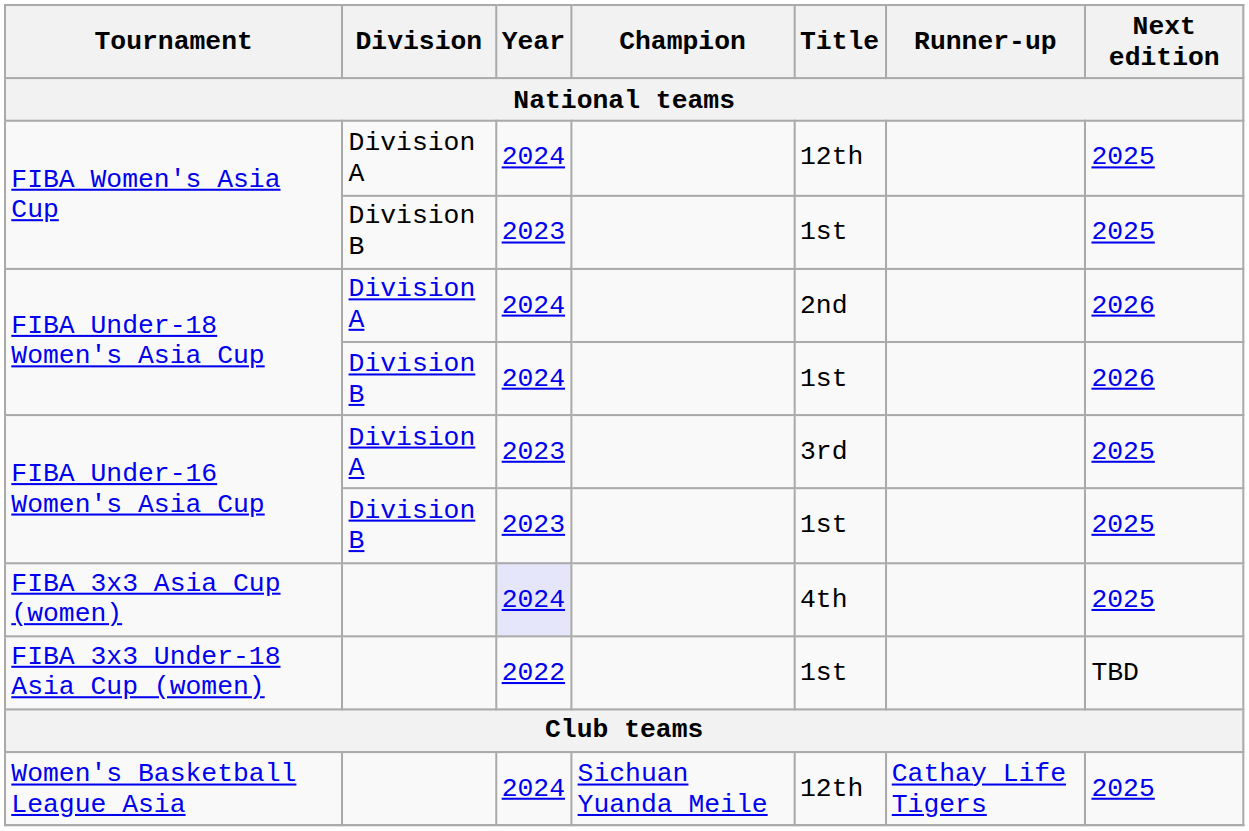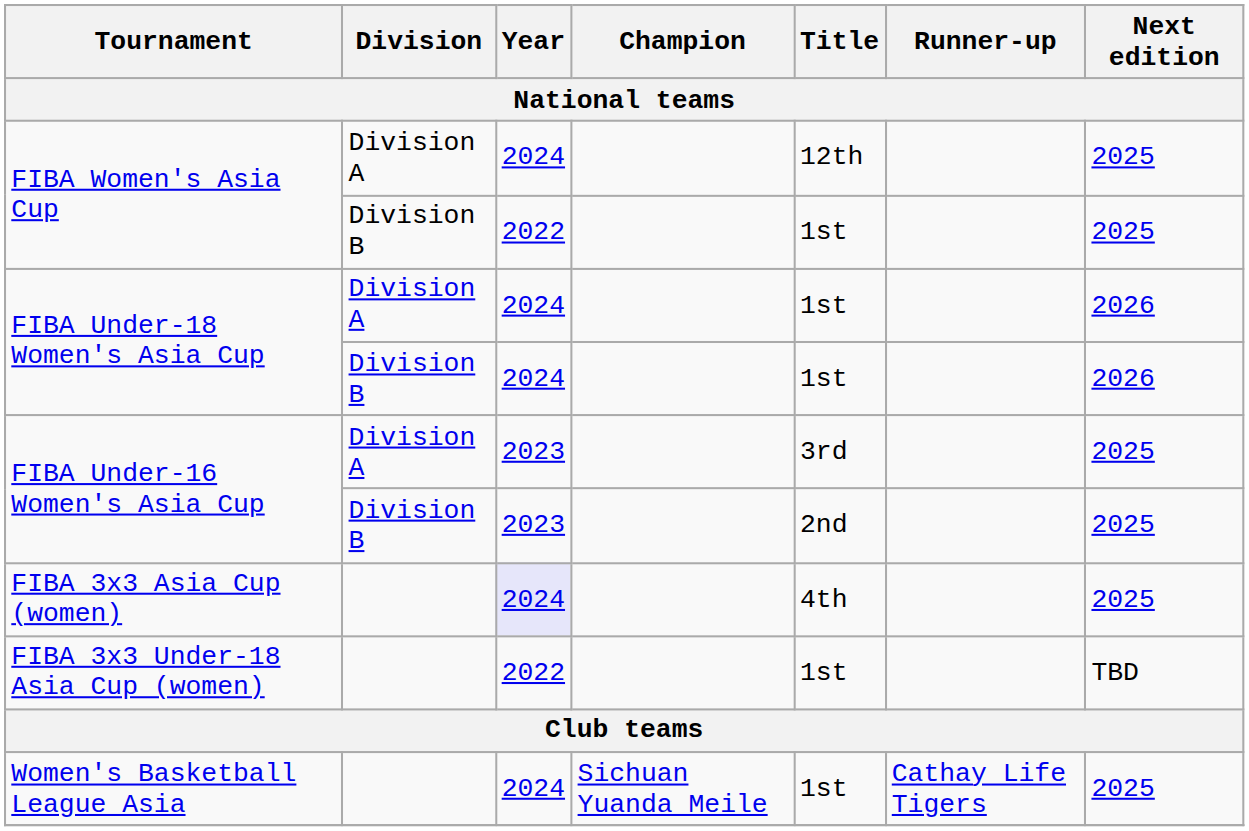 <table class=wikitable style="text-align:left;">
 <tr>
 <th>Tournament</th>
 <th>Division</th>
 <th>Year</th>
 <th>Champion</th>
 <th>Title</th>
 <th>Runner-up</th>
 <th>Next edition</th>
 </tr>
 <tr>
 <th colspan="7"><strong>National teams</strong></th>
 </tr>
 <tr>
 <td rowspan="2" align=left><a href='#'>FIBA Women's Asia Cup</a></td>
 <td>Division A</td>
 <td><a href='#'>2024</a></td>
 <td></td>
 <td>12th</td>
 <td></td>
 <td><a href='#'>2025</a></td>
 </tr>
 <tr>
 <td>Division B</td>
-<td><a href='#'>2023</a></td>
+<td><a href='#'>2022</a></td>
 <td></td>
 <td>1st</td>
 <td></td>
 <td><a href='#'>2025</a></td>
 </tr>
 <tr>
 <td rowspan="2" align=left><a href='#'>FIBA Under-18 Women's Asia Cup</a></td>
 <td><a href='#'>Division A</a></td>
 <td><a href='#'>2024</a></td>
 <td></td>
-<td>2nd</td>
+<td>1st</td>
 <td></td>
 <td><a href='#'>2026</a></td>
 </tr>
 <tr>
 <td><a href='#'>Division B</a></td>
 <td><a href='#'>2024</a></td>
 <td></td>
 <td>1st</td>
 <td></td>
 <td><a href='#'>2026</a></td>
 </tr>
 <tr>
 <td rowspan="2" align=left><a href='#'>FIBA Under-16 Women's Asia Cup</a></td>
 <td><a href='#'>Division A</a></td>
 <td><a href='#'>2023</a></td>
 <td></td>
 <td>3rd</td>
 <td></td>
 <td><a href='#'>2025</a></td>
 </tr>
 <tr>
 <td><a href='#'>Division B</a></td>
 <td><a href='#'>2023</a></td>
 <td></td>
-<td>1st</td>
+<td>2nd</td>
 <td></td>
 <td><a href='#'>2025</a></td>
 </tr>
 <tr>
 <td align=left><a href='#'>FIBA 3x3 Asia Cup (women)</a></td>
 <td></td>
 <td style="background: lavender;"><a href='#'>2024</a></td>
 <td></td>
 <td>4th</td>
 <td></td>
 <td><a href='#'>2025</a></td>
 </tr>
 <tr>
 <td align=left><a href='#'>FIBA 3x3 Under-18 Asia Cup (women)</a></td>
 <td></td>
 <td><a href='#'>2022</a></td>
 <td></td>
 <td>1st</td>
 <td></td>
 <td>TBD</td>
 </tr>
 <tr>
 <th colspan="7"><strong>Club teams</strong></th>
 </tr>
 <tr>
 <td align=left><a href='#'>Women's Basketball League Asia</a></td>
 <td></td>
 <td><a href='#'>2024</a></td>
 <td> <a href='#'>Sichuan Yuanda Meile</a></td>
-<td>12th</td>
+<td>1st</td>
 <td> <a href='#'>Cathay Life Tigers</a></td>
 <td><a href='#'>2025</a></td>
 </tr>
 <tr>
 </tr>
 </table>
